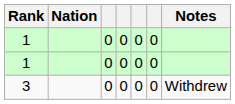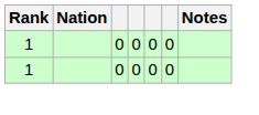 <table class="wikitable sortable" style="text-align: center;">
 <tr>
 <th>Rank</th>
 <th>Nation</th>
 <th></th>
 <th></th>
 <th></th>
 <th></th>
 <th>Notes</th>
 </tr>
 <tr style="background:#cfc;">
 <td>1</td>
 <td align=left></td>
 <td>0</td>
 <td>0</td>
 <td>0</td>
 <td>0</td>
 <td></td>
 </tr>
 <tr style="background:#cfc;">
 <td>1</td>
 <td align=left></td>
 <td>0</td>
 <td>0</td>
 <td>0</td>
 <td>0</td>
 <td></td>
 </tr>
-<tr>
-<td>3</td>
-<td align=left></td>
-<td>0</td>
-<td>0</td>
-<td>0</td>
-<td>0</td>
-<td>Withdrew</td>
-</tr>
 </table>
